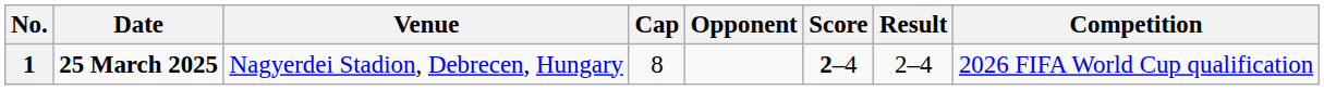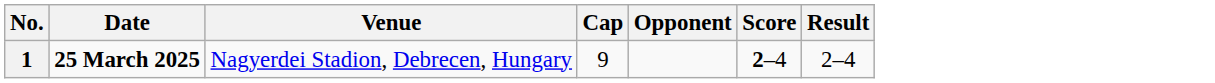 <table class="wikitable sortable plainrowheaders">
 <tr>
 <th scope="col">No.</th>
 <th scope="col">Date</th>
 <th scope="col">Venue</th>
 <th scope="col">Cap</th>
 <th scope="col">Opponent</th>
 <th scope="col">Score</th>
 <th scope="col">Result</th>
-<th scope="col">Competition</th>
 </tr>
 <tr>
 <th scope="row" style="text-align:center">1</th>
 <td><strong>25 March 2025</strong></td>
 <td><a href='#'>Nagyerdei Stadion</a>, <a href='#'>Debrecen</a>, <a href='#'>Hungary</a></td>
-<td align="center">8</td>
+<td align="center">9</td>
 <td></td>
 <td align="center"><strong>2</strong>–4</td>
 <td align="center">2–4</td>
-<td><a href='#'>2026 FIFA World Cup qualification</a></td>
 </tr>
 </table>
